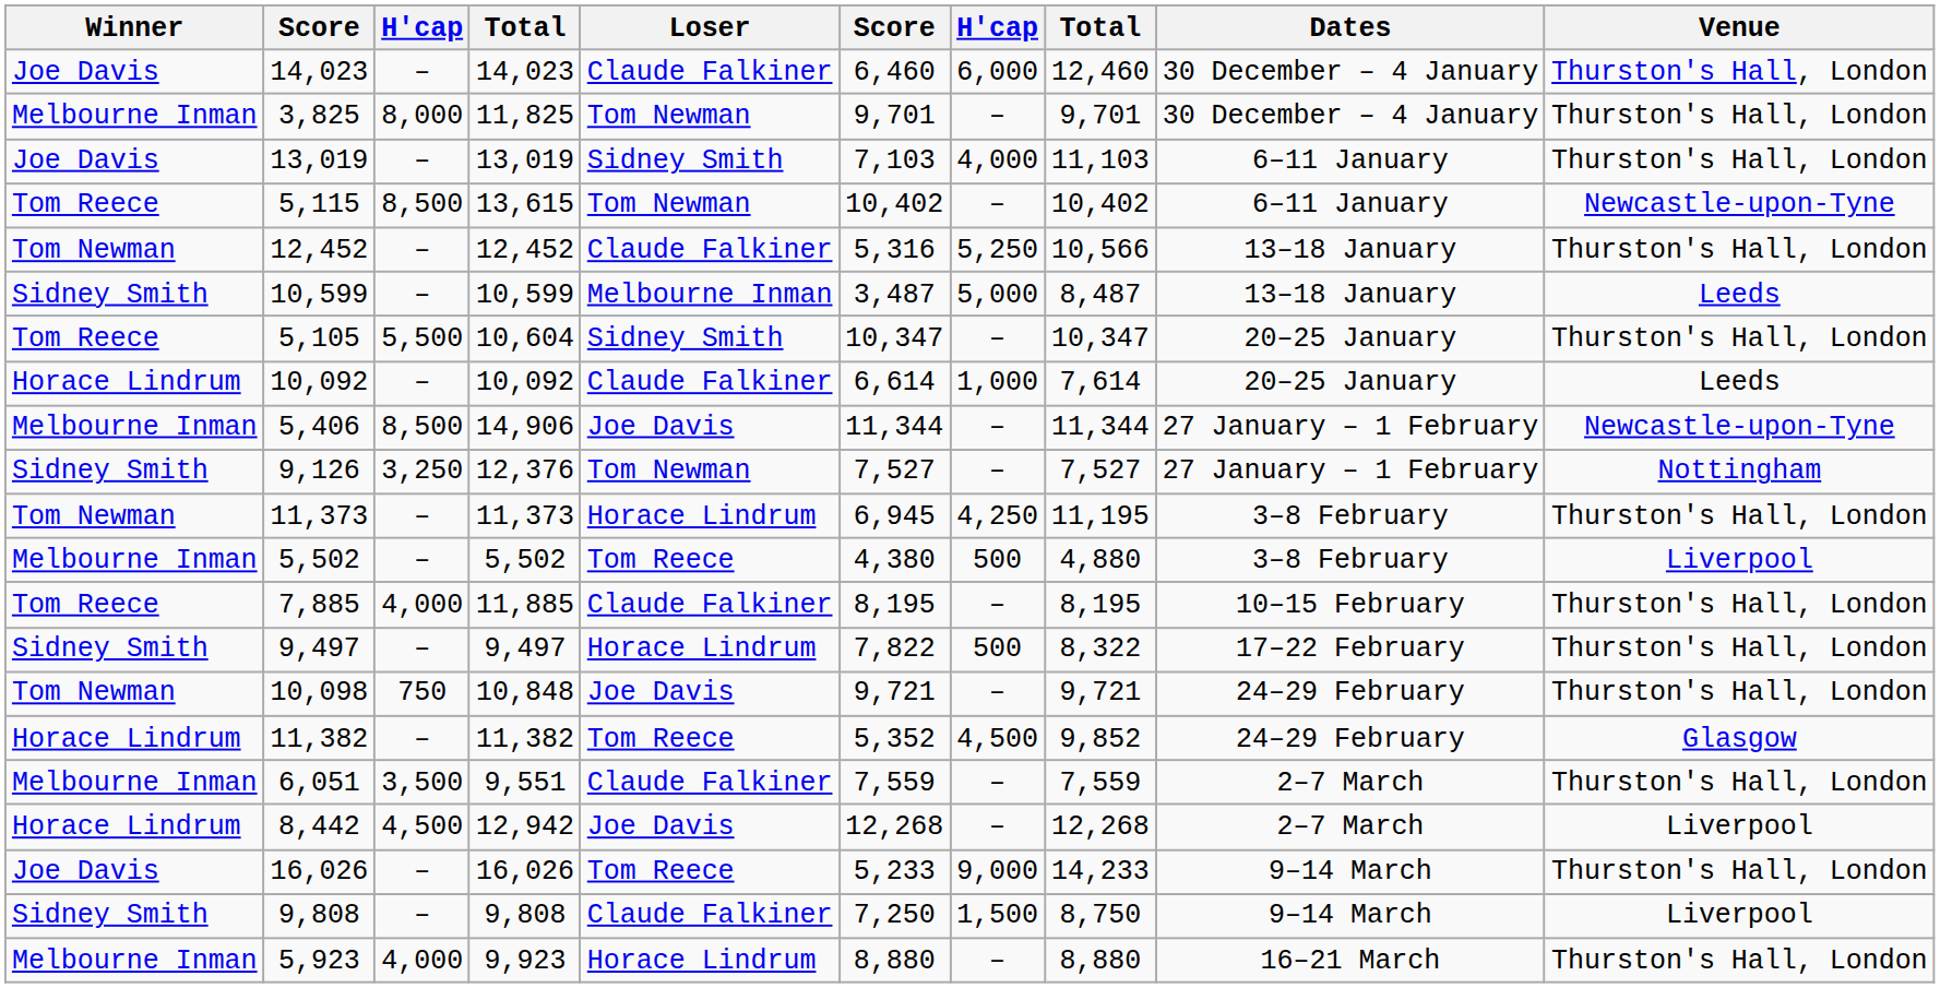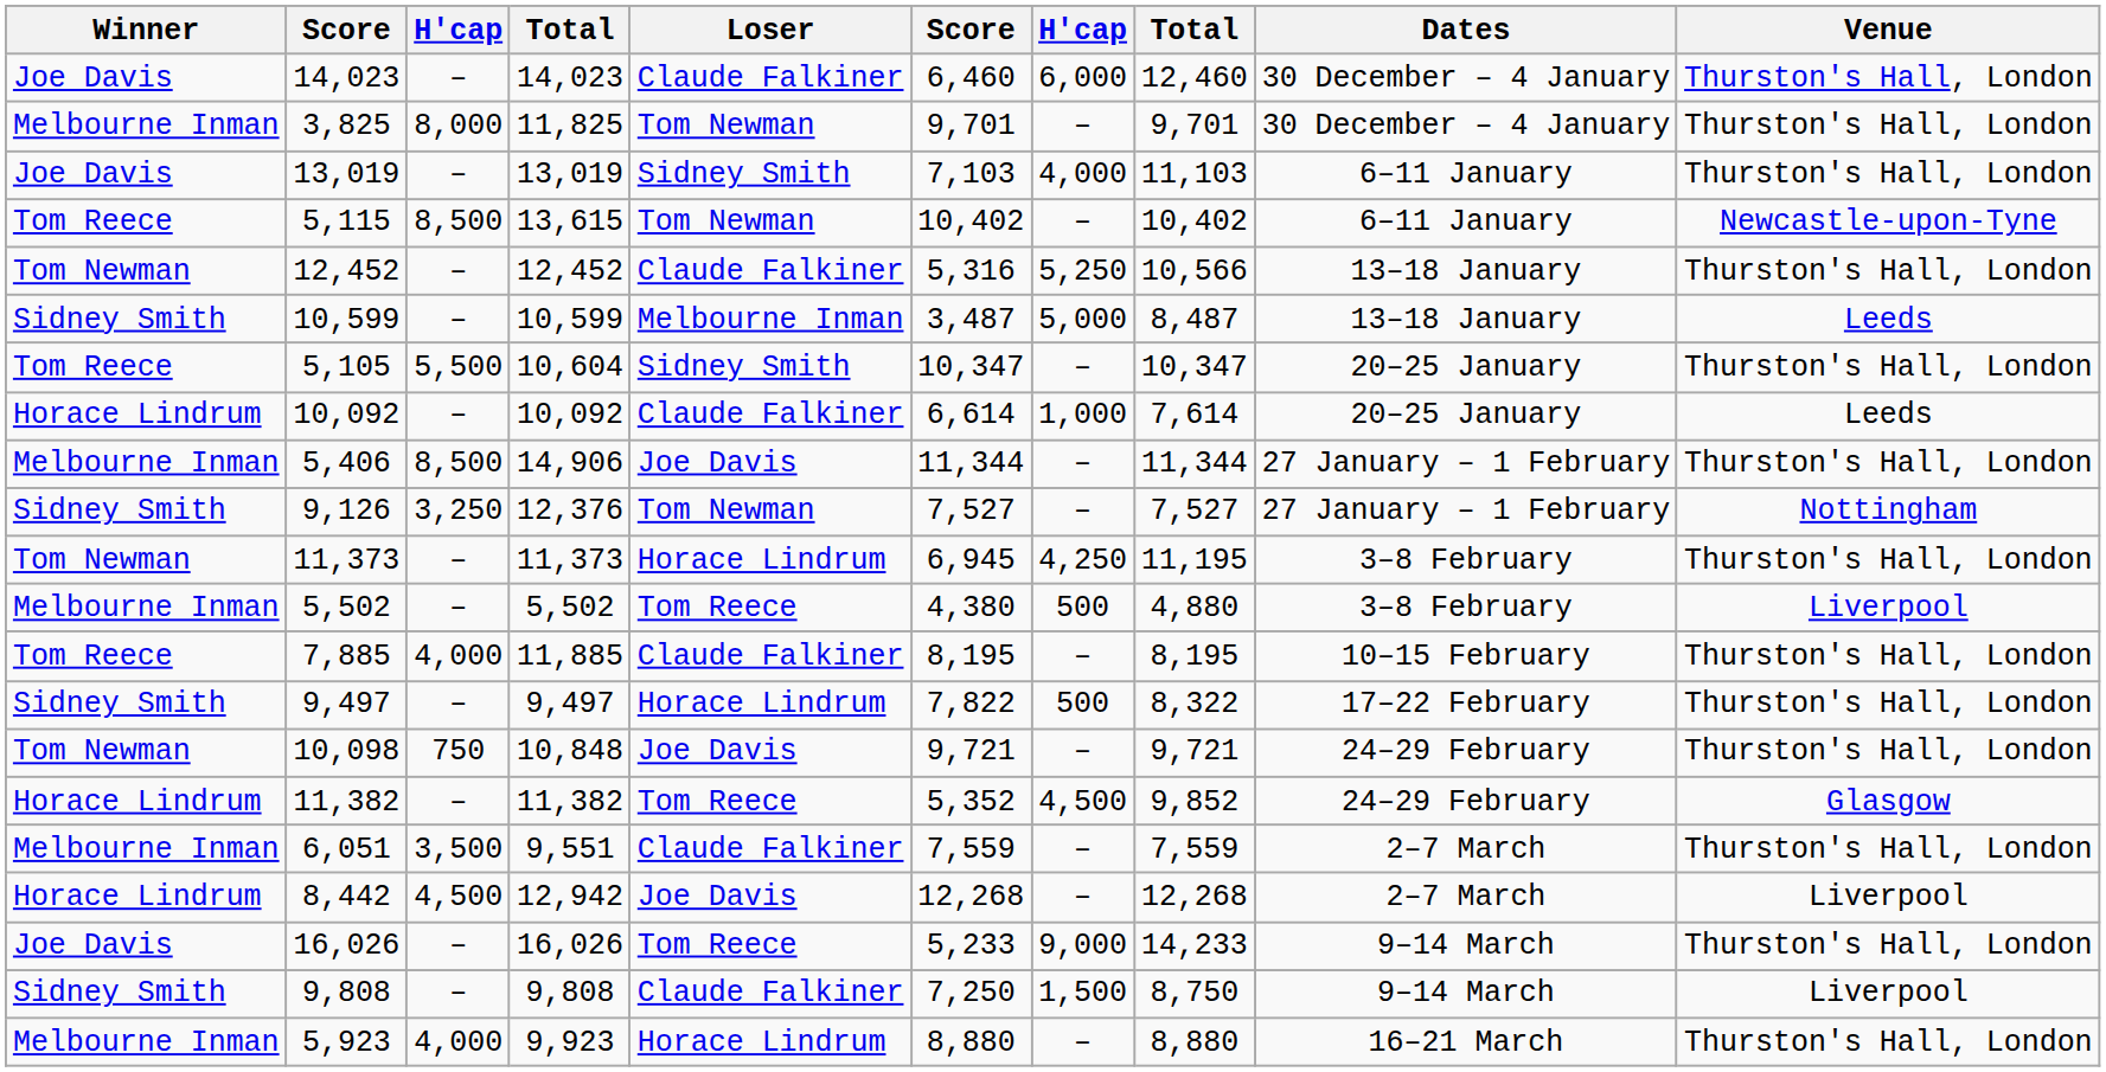 <table class="wikitable" style="text-align:center">
 <tr>
 <th>Winner</th>
 <th>Score</th>
 <th><a href='#'>H'cap</a></th>
 <th>Total</th>
 <th>Loser</th>
 <th>Score</th>
 <th><a href='#'>H'cap</a></th>
 <th>Total</th>
 <th>Dates</th>
 <th>Venue</th>
 </tr>
 <tr>
 <td align=left><a href='#'>Joe Davis</a></td>
 <td>14,023</td>
 <td>–</td>
 <td>14,023</td>
 <td align=left><a href='#'>Claude Falkiner</a></td>
 <td>6,460</td>
 <td>6,000</td>
 <td>12,460</td>
 <td>30 December – 4 January</td>
 <td><a href='#'>Thurston's Hall</a>, London</td>
 </tr>
 <tr>
 <td align=left><a href='#'>Melbourne Inman</a></td>
 <td>3,825</td>
 <td>8,000</td>
 <td>11,825</td>
 <td align=left><a href='#'>Tom Newman</a></td>
 <td>9,701</td>
 <td>–</td>
 <td>9,701</td>
 <td>30 December – 4 January</td>
 <td>Thurston's Hall, London</td>
 </tr>
 <tr>
 <td align=left><a href='#'>Joe Davis</a></td>
 <td>13,019</td>
 <td>–</td>
 <td>13,019</td>
 <td align=left><a href='#'>Sidney Smith</a></td>
 <td>7,103</td>
 <td>4,000</td>
 <td>11,103</td>
 <td>6–11 January</td>
 <td>Thurston's Hall, London</td>
 </tr>
 <tr>
 <td align=left><a href='#'>Tom Reece</a></td>
 <td>5,115</td>
 <td>8,500</td>
 <td>13,615</td>
 <td align=left><a href='#'>Tom Newman</a></td>
 <td>10,402</td>
 <td>–</td>
 <td>10,402</td>
 <td>6–11 January</td>
 <td><a href='#'>Newcastle-upon-Tyne</a></td>
 </tr>
 <tr>
 <td align=left><a href='#'>Tom Newman</a></td>
 <td>12,452</td>
 <td>–</td>
 <td>12,452</td>
 <td align=left><a href='#'>Claude Falkiner</a></td>
 <td>5,316</td>
 <td>5,250</td>
 <td>10,566</td>
 <td>13–18 January</td>
 <td>Thurston's Hall, London</td>
 </tr>
 <tr>
 <td align=left><a href='#'>Sidney Smith</a></td>
 <td>10,599</td>
 <td>–</td>
 <td>10,599</td>
 <td align=left><a href='#'>Melbourne Inman</a></td>
 <td>3,487</td>
 <td>5,000</td>
 <td>8,487</td>
 <td>13–18 January</td>
 <td><a href='#'>Leeds</a></td>
 </tr>
 <tr>
 <td align=left><a href='#'>Tom Reece</a></td>
 <td>5,105</td>
 <td>5,500</td>
 <td>10,604</td>
 <td align=left><a href='#'>Sidney Smith</a></td>
 <td>10,347</td>
 <td>–</td>
 <td>10,347</td>
 <td>20–25 January</td>
 <td>Thurston's Hall, London</td>
 </tr>
 <tr>
 <td align=left><a href='#'>Horace Lindrum</a></td>
 <td>10,092</td>
 <td>–</td>
 <td>10,092</td>
 <td align=left><a href='#'>Claude Falkiner</a></td>
 <td>6,614</td>
 <td>1,000</td>
 <td>7,614</td>
 <td>20–25 January</td>
 <td>Leeds</td>
 </tr>
 <tr>
 <td align=left><a href='#'>Melbourne Inman</a></td>
 <td>5,406</td>
 <td>8,500</td>
 <td>14,906</td>
 <td align=left><a href='#'>Joe Davis</a></td>
 <td>11,344</td>
 <td>–</td>
 <td>11,344</td>
 <td>27 January – 1 February</td>
-<td><a href='#'>Newcastle-upon-Tyne</a></td>
+<td>Thurston's Hall, London</td>
 </tr>
 <tr>
 <td align=left><a href='#'>Sidney Smith</a></td>
 <td>9,126</td>
 <td>3,250</td>
 <td>12,376</td>
 <td align=left><a href='#'>Tom Newman</a></td>
 <td>7,527</td>
 <td>–</td>
 <td>7,527</td>
 <td>27 January – 1 February</td>
 <td><a href='#'>Nottingham</a></td>
 </tr>
 <tr>
 <td align=left><a href='#'>Tom Newman</a></td>
 <td>11,373</td>
 <td>–</td>
 <td>11,373</td>
 <td align=left><a href='#'>Horace Lindrum</a></td>
 <td>6,945</td>
 <td>4,250</td>
 <td>11,195</td>
 <td>3–8 February</td>
 <td>Thurston's Hall, London</td>
 </tr>
 <tr>
 <td align=left><a href='#'>Melbourne Inman</a></td>
 <td>5,502</td>
 <td>–</td>
 <td>5,502</td>
 <td align=left><a href='#'>Tom Reece</a></td>
 <td>4,380</td>
 <td>500</td>
 <td>4,880</td>
 <td>3–8 February</td>
 <td><a href='#'>Liverpool</a></td>
 </tr>
 <tr>
 <td align=left><a href='#'>Tom Reece</a></td>
 <td>7,885</td>
 <td>4,000</td>
 <td>11,885</td>
 <td align=left><a href='#'>Claude Falkiner</a></td>
 <td>8,195</td>
 <td>–</td>
 <td>8,195</td>
 <td>10–15 February</td>
 <td>Thurston's Hall, London</td>
 </tr>
 <tr>
 <td align=left><a href='#'>Sidney Smith</a></td>
 <td>9,497</td>
 <td>–</td>
 <td>9,497</td>
 <td align=left><a href='#'>Horace Lindrum</a></td>
 <td>7,822</td>
 <td>500</td>
 <td>8,322</td>
 <td>17–22 February</td>
 <td>Thurston's Hall, London</td>
 </tr>
 <tr>
 <td align=left><a href='#'>Tom Newman</a></td>
 <td>10,098</td>
 <td>750</td>
 <td>10,848</td>
 <td align=left><a href='#'>Joe Davis</a></td>
 <td>9,721</td>
 <td>–</td>
 <td>9,721</td>
 <td>24–29 February</td>
 <td>Thurston's Hall, London</td>
 </tr>
 <tr>
 <td align=left><a href='#'>Horace Lindrum</a></td>
 <td>11,382</td>
 <td>–</td>
 <td>11,382</td>
 <td align=left><a href='#'>Tom Reece</a></td>
 <td>5,352</td>
 <td>4,500</td>
 <td>9,852</td>
 <td>24–29 February</td>
 <td><a href='#'>Glasgow</a></td>
 </tr>
 <tr>
 <td align=left><a href='#'>Melbourne Inman</a></td>
 <td>6,051</td>
 <td>3,500</td>
 <td>9,551</td>
 <td align=left><a href='#'>Claude Falkiner</a></td>
 <td>7,559</td>
 <td>–</td>
 <td>7,559</td>
 <td>2–7 March</td>
 <td>Thurston's Hall, London</td>
 </tr>
 <tr>
 <td align=left><a href='#'>Horace Lindrum</a></td>
 <td>8,442</td>
 <td>4,500</td>
 <td>12,942</td>
 <td align=left><a href='#'>Joe Davis</a></td>
 <td>12,268</td>
 <td>–</td>
 <td>12,268</td>
 <td>2–7 March</td>
 <td>Liverpool</td>
 </tr>
 <tr>
 <td align=left><a href='#'>Joe Davis</a></td>
 <td>16,026</td>
 <td>–</td>
 <td>16,026</td>
 <td align=left><a href='#'>Tom Reece</a></td>
 <td>5,233</td>
 <td>9,000</td>
 <td>14,233</td>
 <td>9–14 March</td>
 <td>Thurston's Hall, London</td>
 </tr>
 <tr>
 <td align=left><a href='#'>Sidney Smith</a></td>
 <td>9,808</td>
 <td>–</td>
 <td>9,808</td>
 <td align=left><a href='#'>Claude Falkiner</a></td>
 <td>7,250</td>
 <td>1,500</td>
 <td>8,750</td>
 <td>9–14 March</td>
 <td>Liverpool</td>
 </tr>
 <tr>
 <td align=left><a href='#'>Melbourne Inman</a></td>
 <td>5,923</td>
 <td>4,000</td>
 <td>9,923</td>
 <td align=left><a href='#'>Horace Lindrum</a></td>
 <td>8,880</td>
 <td>–</td>
 <td>8,880</td>
 <td>16–21 March</td>
 <td>Thurston's Hall, London</td>
 </tr>
 </table>
